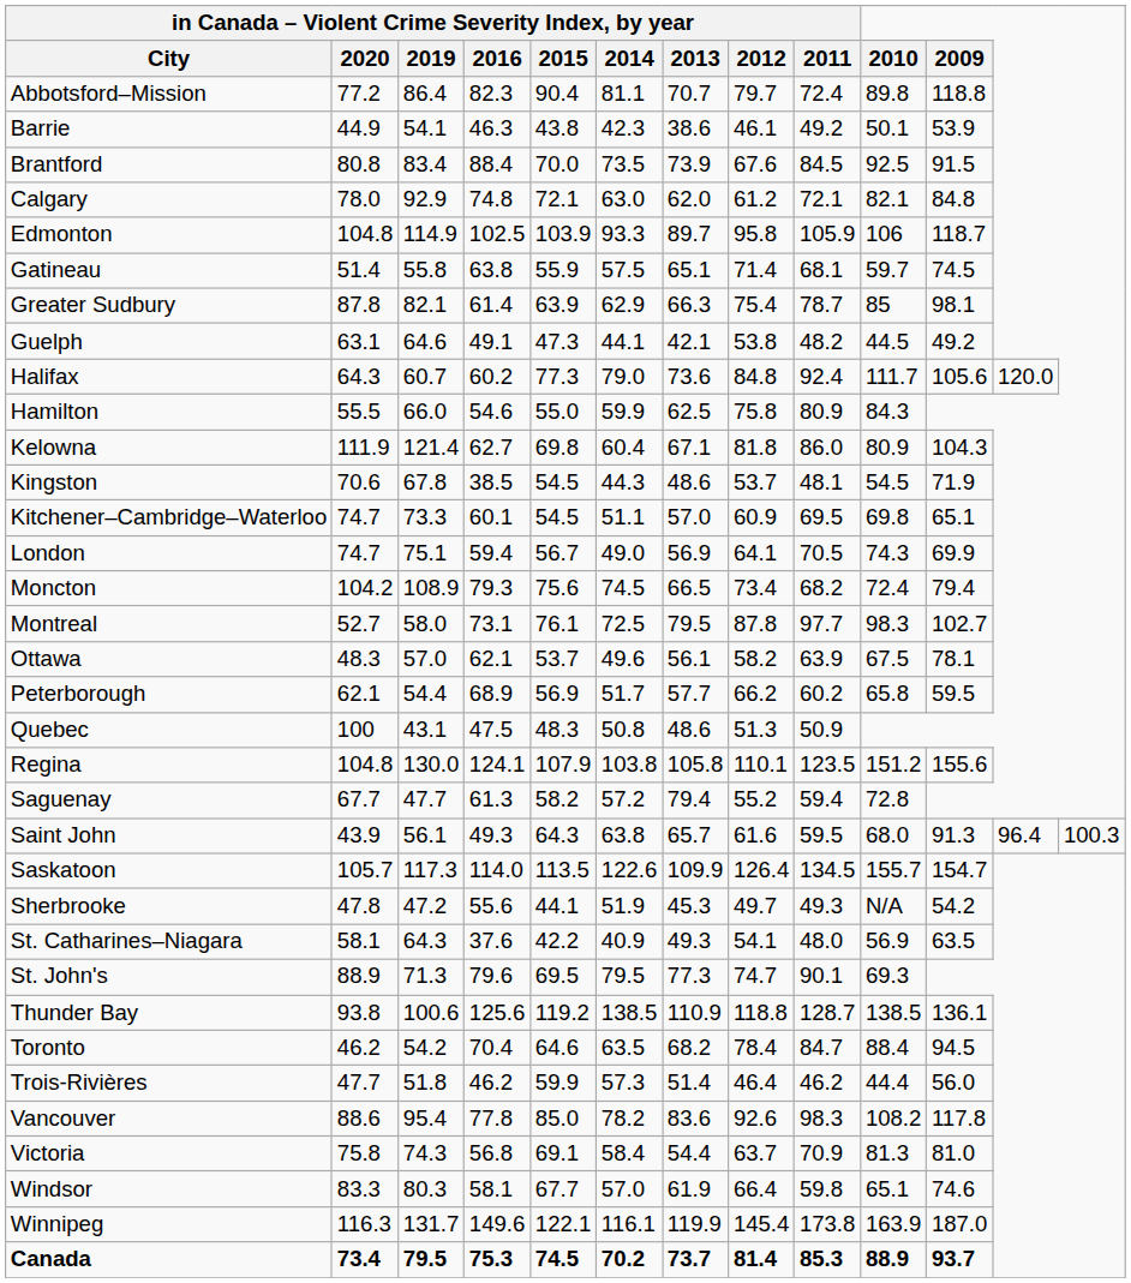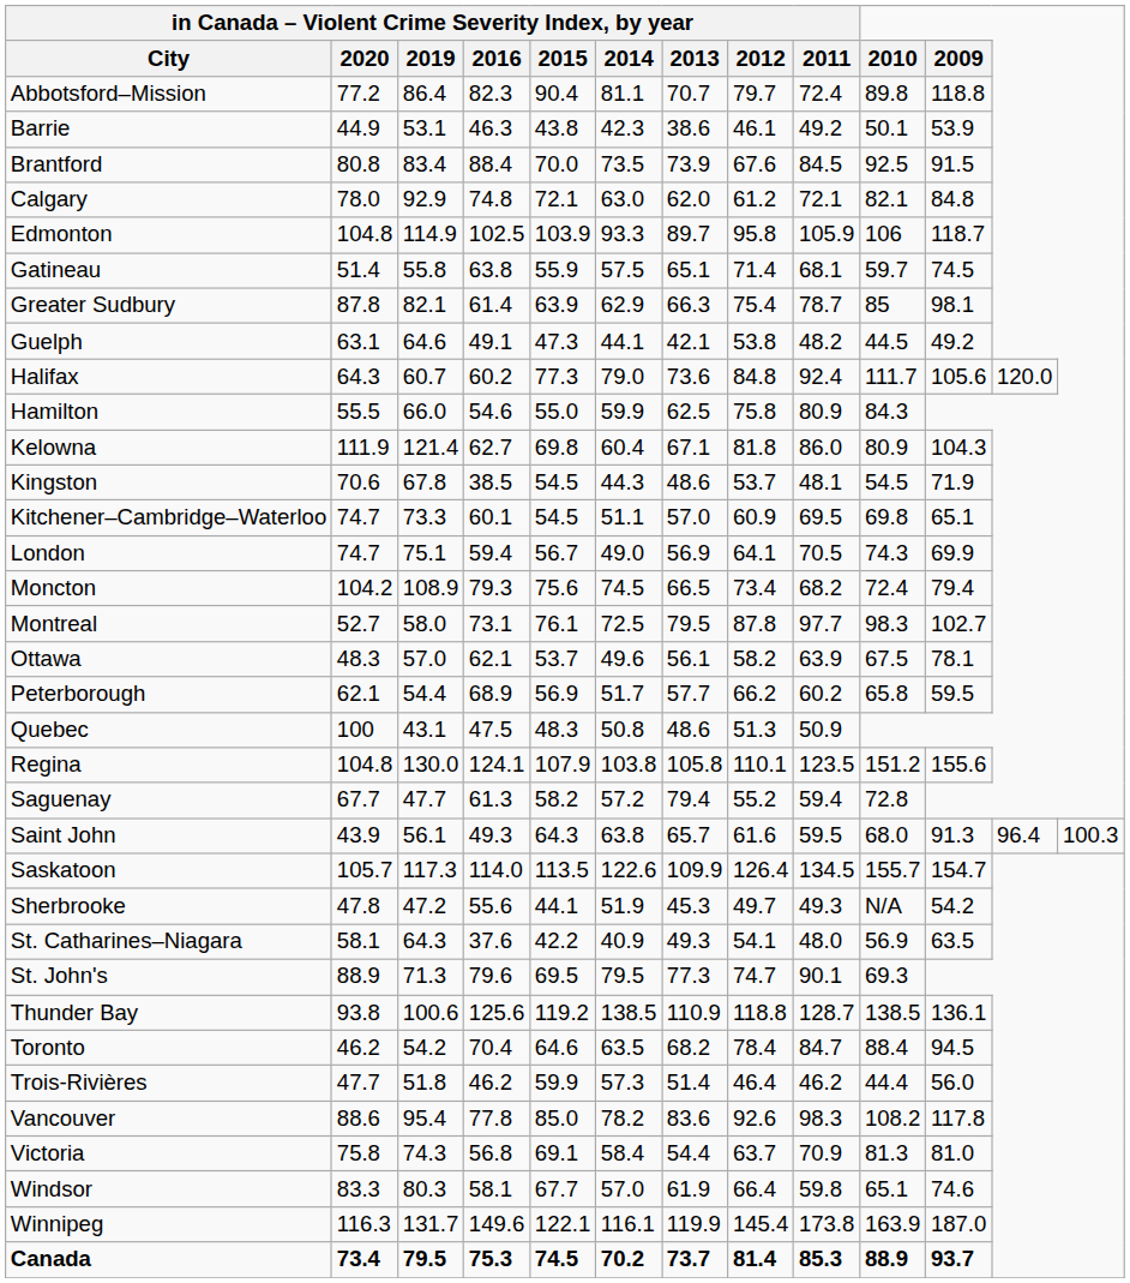 <table class="sortable wikitable">
 <tr>
 <th colspan="9"> in Canada – Violent Crime Severity Index, by year</th>
 </tr>
 <tr>
 <th>City</th>
 <th>2020</th>
 <th>2019</th>
 <th>2016</th>
 <th>2015</th>
 <th>2014</th>
 <th>2013</th>
 <th>2012</th>
 <th>2011</th>
 <th>2010</th>
 <th>2009</th>
 </tr>
 <tr>
 <td>Abbotsford–Mission</td>
 <td>77.2</td>
 <td>86.4</td>
 <td>82.3</td>
 <td>90.4</td>
 <td>81.1</td>
 <td>70.7</td>
 <td>79.7</td>
 <td>72.4</td>
 <td>89.8</td>
 <td>118.8</td>
 </tr>
 <tr>
 <td>Barrie</td>
 <td>44.9</td>
-<td>54.1</td>
+<td>53.1</td>
 <td>46.3</td>
 <td>43.8</td>
 <td>42.3</td>
 <td>38.6</td>
 <td>46.1</td>
 <td>49.2</td>
 <td>50.1</td>
 <td>53.9</td>
 </tr>
 <tr>
 <td>Brantford</td>
 <td>80.8</td>
 <td>83.4</td>
 <td>88.4</td>
 <td>70.0</td>
 <td>73.5</td>
 <td>73.9</td>
 <td>67.6</td>
 <td>84.5</td>
 <td>92.5</td>
 <td>91.5</td>
 </tr>
 <tr>
 <td>Calgary</td>
 <td>78.0</td>
 <td>92.9</td>
 <td>74.8</td>
 <td>72.1</td>
 <td>63.0</td>
 <td>62.0</td>
 <td>61.2</td>
 <td>72.1</td>
 <td>82.1</td>
 <td>84.8</td>
 </tr>
 <tr>
 <td>Edmonton</td>
 <td>104.8</td>
 <td>114.9</td>
 <td>102.5</td>
 <td>103.9</td>
 <td>93.3</td>
 <td>89.7</td>
 <td>95.8</td>
 <td>105.9</td>
 <td>106</td>
 <td>118.7</td>
 </tr>
 <tr>
 <td>Gatineau</td>
 <td>51.4</td>
 <td>55.8</td>
 <td>63.8</td>
 <td>55.9</td>
 <td>57.5</td>
 <td>65.1</td>
 <td>71.4</td>
 <td>68.1</td>
 <td>59.7</td>
 <td>74.5</td>
 </tr>
 <tr>
 <td>Greater Sudbury</td>
 <td>87.8</td>
 <td>82.1</td>
 <td>61.4</td>
 <td>63.9</td>
 <td>62.9</td>
 <td>66.3</td>
 <td>75.4</td>
 <td>78.7</td>
 <td>85</td>
 <td>98.1</td>
 </tr>
 <tr>
 <td>Guelph</td>
 <td>63.1</td>
 <td>64.6</td>
 <td>49.1</td>
 <td>47.3</td>
 <td>44.1</td>
 <td>42.1</td>
 <td>53.8</td>
 <td>48.2</td>
 <td>44.5</td>
 <td>49.2</td>
 </tr>
 <tr>
 <td>Halifax</td>
 <td>64.3</td>
 <td>60.7</td>
 <td>60.2</td>
 <td>77.3</td>
 <td>79.0</td>
 <td>73.6</td>
 <td>84.8</td>
 <td>92.4</td>
 <td>111.7</td>
 <td>105.6</td>
 <td>120.0</td>
 </tr>
 <tr>
 <td>Hamilton</td>
 <td>55.5</td>
 <td>66.0</td>
 <td>54.6</td>
 <td>55.0</td>
 <td>59.9</td>
 <td>62.5</td>
 <td>75.8</td>
 <td>80.9</td>
 <td>84.3</td>
 </tr>
 <tr>
 <td>Kelowna</td>
 <td>111.9</td>
 <td>121.4</td>
 <td>62.7</td>
 <td>69.8</td>
 <td>60.4</td>
 <td>67.1</td>
 <td>81.8</td>
 <td>86.0</td>
 <td>80.9</td>
 <td>104.3</td>
 </tr>
 <tr>
 <td>Kingston</td>
 <td>70.6</td>
 <td>67.8</td>
 <td>38.5</td>
 <td>54.5</td>
 <td>44.3</td>
 <td>48.6</td>
 <td>53.7</td>
 <td>48.1</td>
 <td>54.5</td>
 <td>71.9</td>
 </tr>
 <tr>
 <td>Kitchener–Cambridge–Waterloo</td>
 <td>74.7</td>
 <td>73.3</td>
 <td>60.1</td>
 <td>54.5</td>
 <td>51.1</td>
 <td>57.0</td>
 <td>60.9</td>
 <td>69.5</td>
 <td>69.8</td>
 <td>65.1</td>
 </tr>
 <tr>
 <td>London</td>
 <td>74.7</td>
 <td>75.1</td>
 <td>59.4</td>
 <td>56.7</td>
 <td>49.0</td>
 <td>56.9</td>
 <td>64.1</td>
 <td>70.5</td>
 <td>74.3</td>
 <td>69.9</td>
 </tr>
 <tr>
 <td>Moncton</td>
 <td>104.2</td>
 <td>108.9</td>
 <td>79.3</td>
 <td>75.6</td>
 <td>74.5</td>
 <td>66.5</td>
 <td>73.4</td>
 <td>68.2</td>
 <td>72.4</td>
 <td>79.4</td>
 </tr>
 <tr>
 <td>Montreal</td>
 <td>52.7</td>
 <td>58.0</td>
 <td>73.1</td>
 <td>76.1</td>
 <td>72.5</td>
 <td>79.5</td>
 <td>87.8</td>
 <td>97.7</td>
 <td>98.3</td>
 <td>102.7</td>
 </tr>
 <tr>
 <td>Ottawa</td>
 <td>48.3</td>
 <td>57.0</td>
 <td>62.1</td>
 <td>53.7</td>
 <td>49.6</td>
 <td>56.1</td>
 <td>58.2</td>
 <td>63.9</td>
 <td>67.5</td>
 <td>78.1</td>
 </tr>
 <tr>
 <td>Peterborough</td>
 <td>62.1</td>
 <td>54.4</td>
 <td>68.9</td>
 <td>56.9</td>
 <td>51.7</td>
 <td>57.7</td>
 <td>66.2</td>
 <td>60.2</td>
 <td>65.8</td>
 <td>59.5</td>
 </tr>
 <tr>
 <td>Quebec</td>
 <td>100</td>
 <td>43.1</td>
 <td>47.5</td>
 <td>48.3</td>
 <td>50.8</td>
 <td>48.6</td>
 <td>51.3</td>
 <td>50.9</td>
 </tr>
 <tr>
 <td>Regina</td>
 <td>104.8</td>
 <td>130.0</td>
 <td>124.1</td>
 <td>107.9</td>
 <td>103.8</td>
 <td>105.8</td>
 <td>110.1</td>
 <td>123.5</td>
 <td>151.2</td>
 <td>155.6</td>
 </tr>
 <tr>
 <td>Saguenay</td>
 <td>67.7</td>
 <td>47.7</td>
 <td>61.3</td>
 <td>58.2</td>
 <td>57.2</td>
 <td>79.4</td>
 <td>55.2</td>
 <td>59.4</td>
 <td>72.8</td>
 </tr>
 <tr>
 <td>Saint John</td>
 <td>43.9</td>
 <td>56.1</td>
 <td>49.3</td>
 <td>64.3</td>
 <td>63.8</td>
 <td>65.7</td>
 <td>61.6</td>
 <td>59.5</td>
 <td>68.0</td>
 <td>91.3</td>
 <td>96.4</td>
 <td>100.3</td>
 </tr>
 <tr>
 <td>Saskatoon</td>
 <td>105.7</td>
 <td>117.3</td>
 <td>114.0</td>
 <td>113.5</td>
 <td>122.6</td>
 <td>109.9</td>
 <td>126.4</td>
 <td>134.5</td>
 <td>155.7</td>
 <td>154.7</td>
 </tr>
 <tr>
 <td>Sherbrooke</td>
 <td>47.8</td>
 <td>47.2</td>
 <td>55.6</td>
 <td>44.1</td>
 <td>51.9</td>
 <td>45.3</td>
 <td>49.7</td>
 <td>49.3</td>
 <td>N/A</td>
 <td>54.2</td>
 </tr>
 <tr>
 <td>St. Catharines–Niagara</td>
 <td>58.1</td>
 <td>64.3</td>
 <td>37.6</td>
 <td>42.2</td>
 <td>40.9</td>
 <td>49.3</td>
 <td>54.1</td>
 <td>48.0</td>
 <td>56.9</td>
 <td>63.5</td>
 </tr>
 <tr>
 <td>St. John's</td>
 <td>88.9</td>
 <td>71.3</td>
 <td>79.6</td>
 <td>69.5</td>
 <td>79.5</td>
 <td>77.3</td>
 <td>74.7</td>
 <td>90.1</td>
 <td>69.3</td>
 </tr>
 <tr>
 <td>Thunder Bay</td>
 <td>93.8</td>
 <td>100.6</td>
 <td>125.6</td>
 <td>119.2</td>
 <td>138.5</td>
 <td>110.9</td>
 <td>118.8</td>
 <td>128.7</td>
 <td>138.5</td>
 <td>136.1</td>
 </tr>
 <tr>
 <td>Toronto</td>
 <td>46.2</td>
 <td>54.2</td>
 <td>70.4</td>
 <td>64.6</td>
 <td>63.5</td>
 <td>68.2</td>
 <td>78.4</td>
 <td>84.7</td>
 <td>88.4</td>
 <td>94.5</td>
 </tr>
 <tr>
 <td>Trois-Rivières</td>
 <td>47.7</td>
 <td>51.8</td>
 <td>46.2</td>
 <td>59.9</td>
 <td>57.3</td>
 <td>51.4</td>
 <td>46.4</td>
 <td>46.2</td>
 <td>44.4</td>
 <td>56.0</td>
 </tr>
 <tr>
 <td>Vancouver</td>
 <td>88.6</td>
 <td>95.4</td>
 <td>77.8</td>
 <td>85.0</td>
 <td>78.2</td>
 <td>83.6</td>
 <td>92.6</td>
 <td>98.3</td>
 <td>108.2</td>
 <td>117.8</td>
 </tr>
 <tr>
 <td>Victoria</td>
 <td>75.8</td>
 <td>74.3</td>
 <td>56.8</td>
 <td>69.1</td>
 <td>58.4</td>
 <td>54.4</td>
 <td>63.7</td>
 <td>70.9</td>
 <td>81.3</td>
 <td>81.0</td>
 </tr>
 <tr>
 <td>Windsor</td>
 <td>83.3</td>
 <td>80.3</td>
 <td>58.1</td>
 <td>67.7</td>
 <td>57.0</td>
 <td>61.9</td>
 <td>66.4</td>
 <td>59.8</td>
 <td>65.1</td>
 <td>74.6</td>
 </tr>
 <tr>
 <td>Winnipeg</td>
 <td>116.3</td>
 <td>131.7</td>
 <td>149.6</td>
 <td>122.1</td>
 <td>116.1</td>
 <td>119.9</td>
 <td>145.4</td>
 <td>173.8</td>
 <td>163.9</td>
 <td>187.0</td>
 </tr>
 <tr class="sortbottom">
 <td><strong>Canada</strong></td>
 <td><strong>73.4</strong></td>
 <td><strong>79.5</strong></td>
 <td><strong>75.3</strong></td>
 <td><strong>74.5</strong></td>
 <td><strong>70.2</strong></td>
 <td><strong>73.7</strong></td>
 <td><strong>81.4</strong></td>
 <td><strong>85.3</strong></td>
 <td><strong>88.9</strong></td>
 <td><strong>93.7</strong></td>
 </tr>
 </table>
